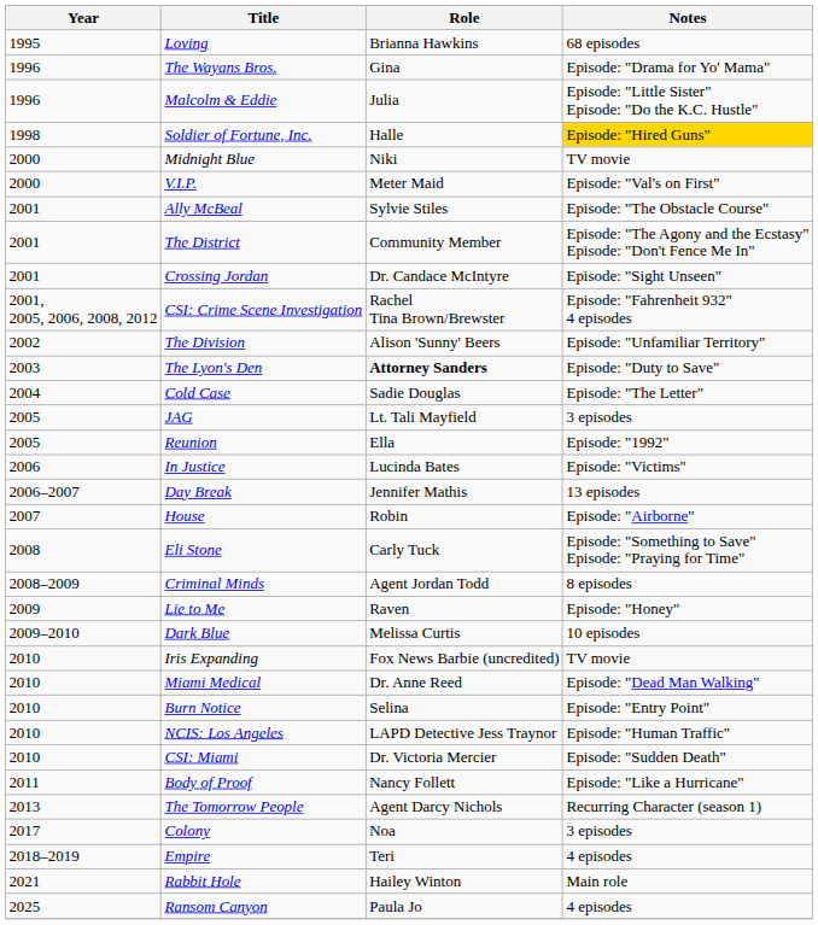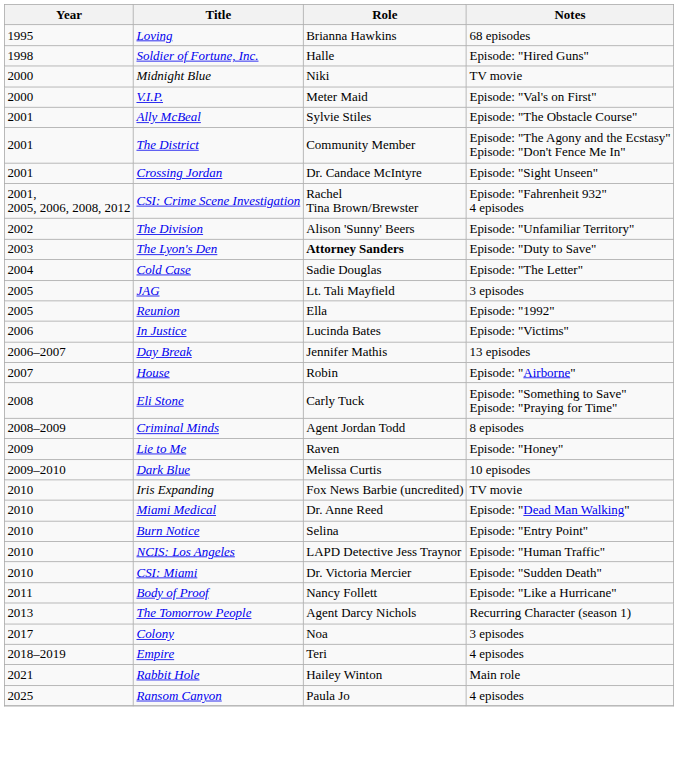 <table class="wikitable sortable">
 <tr>
 <th>Year</th>
 <th>Title</th>
 <th>Role</th>
 <th class="unsortable">Notes</th>
 </tr>
 <tr>
 <td>1995</td>
 <td><em><a href='#'>Loving</a></em></td>
 <td>Brianna Hawkins</td>
 <td>68 episodes</td>
 </tr>
 <tr>
-<td>1996</td>
-<td><em><a href='#'>The Wayans Bros.</a></em></td>
-<td>Gina</td>
-<td>Episode: "Drama for Yo' Mama"</td>
-</tr>
-<tr>
-<td>1996</td>
-<td><em><a href='#'>Malcolm & Eddie</a></em></td>
-<td>Julia</td>
-<td>Episode: "Little Sister"<br>Episode: "Do the K.C. Hustle"</td>
-</tr>
-<tr>
 <td>1998</td>
 <td><em><a href='#'>Soldier of Fortune, Inc.</a></em></td>
 <td>Halle</td>
-<td style="background: gold;">Episode: "Hired Guns"</td>
+<td>Episode: "Hired Guns"</td>
 </tr>
 <tr>
 <td>2000</td>
 <td><em>Midnight Blue</em></td>
 <td>Niki</td>
 <td>TV movie</td>
 </tr>
 <tr>
 <td>2000</td>
 <td><em><a href='#'>V.I.P.</a></em></td>
 <td>Meter Maid</td>
 <td>Episode: "Val's on First"</td>
 </tr>
 <tr>
 <td>2001</td>
 <td><em><a href='#'>Ally McBeal</a></em></td>
 <td>Sylvie Stiles</td>
 <td>Episode: "The Obstacle Course"</td>
 </tr>
 <tr>
 <td>2001</td>
 <td><em><a href='#'>The District</a></em></td>
 <td>Community Member</td>
 <td>Episode: "The Agony and the Ecstasy"<br>Episode: "Don't Fence Me In"</td>
 </tr>
 <tr>
 <td>2001</td>
 <td><em><a href='#'>Crossing Jordan</a></em></td>
 <td>Dr. Candace McIntyre</td>
 <td>Episode: "Sight Unseen"</td>
 </tr>
 <tr>
 <td>2001,<br>2005, 2006, 2008, 2012</td>
 <td><em><a href='#'>CSI: Crime Scene Investigation</a></em></td>
 <td>Rachel<br>Tina Brown/Brewster</td>
 <td>Episode: "Fahrenheit 932"<br>4 episodes</td>
 </tr>
 <tr>
 <td>2002</td>
 <td><em><a href='#'>The Division</a></em></td>
 <td>Alison 'Sunny' Beers</td>
 <td>Episode: "Unfamiliar Territory"</td>
 </tr>
 <tr>
 <td>2003</td>
 <td><em><a href='#'>The Lyon's Den</a></em></td>
 <td><strong>Attorney Sanders</strong></td>
 <td>Episode: "Duty to Save"</td>
 </tr>
 <tr>
 <td>2004</td>
 <td><em><a href='#'>Cold Case</a></em></td>
 <td>Sadie Douglas</td>
 <td>Episode: "The Letter"</td>
 </tr>
 <tr>
 <td>2005</td>
 <td><em><a href='#'>JAG</a></em></td>
 <td>Lt. Tali Mayfield</td>
 <td>3 episodes</td>
 </tr>
 <tr>
 <td>2005</td>
 <td><em><a href='#'>Reunion</a></em></td>
 <td>Ella</td>
 <td>Episode: "1992"</td>
 </tr>
 <tr>
 <td>2006</td>
 <td><em><a href='#'>In Justice</a></em></td>
 <td>Lucinda Bates</td>
 <td>Episode: "Victims"</td>
 </tr>
 <tr>
 <td>2006–2007</td>
 <td><em><a href='#'>Day Break</a></em></td>
 <td>Jennifer Mathis</td>
 <td>13 episodes</td>
 </tr>
 <tr>
 <td>2007</td>
 <td><em><a href='#'>House</a></em></td>
 <td>Robin</td>
 <td>Episode: "<a href='#'>Airborne</a>"</td>
 </tr>
 <tr>
 <td>2008</td>
 <td><em><a href='#'>Eli Stone</a></em></td>
 <td>Carly Tuck</td>
 <td>Episode: "Something to Save"<br>Episode: "Praying for Time"</td>
 </tr>
 <tr>
 <td>2008–2009</td>
 <td><em><a href='#'>Criminal Minds</a></em></td>
 <td>Agent Jordan Todd</td>
 <td>8 episodes</td>
 </tr>
 <tr>
 <td>2009</td>
 <td><em><a href='#'>Lie to Me</a></em></td>
 <td>Raven</td>
 <td>Episode: "Honey"</td>
 </tr>
 <tr>
 <td>2009–2010</td>
 <td><em><a href='#'>Dark Blue</a></em></td>
 <td>Melissa Curtis</td>
 <td>10 episodes</td>
 </tr>
 <tr>
 <td>2010</td>
 <td><em>Iris Expanding</em></td>
 <td>Fox News Barbie (uncredited)</td>
 <td>TV movie</td>
 </tr>
 <tr>
 <td>2010</td>
 <td><em><a href='#'>Miami Medical</a></em></td>
 <td>Dr. Anne Reed</td>
 <td>Episode: "<a href='#'>Dead Man Walking</a>"</td>
 </tr>
 <tr>
 <td>2010</td>
 <td><em><a href='#'>Burn Notice</a></em></td>
 <td>Selina</td>
 <td>Episode: "Entry Point"</td>
 </tr>
 <tr>
 <td>2010</td>
 <td><em><a href='#'>NCIS: Los Angeles</a></em></td>
 <td>LAPD Detective Jess Traynor</td>
 <td>Episode: "Human Traffic"</td>
 </tr>
 <tr>
 <td>2010</td>
 <td><em><a href='#'>CSI: Miami</a></em></td>
 <td>Dr. Victoria Mercier</td>
 <td>Episode: "Sudden Death"</td>
 </tr>
 <tr>
 <td>2011</td>
 <td><em><a href='#'>Body of Proof</a></em></td>
 <td>Nancy Follett</td>
 <td>Episode: "Like a Hurricane"</td>
 </tr>
 <tr>
 <td>2013</td>
 <td><em><a href='#'>The Tomorrow People</a></em></td>
 <td>Agent Darcy Nichols</td>
 <td>Recurring Character (season 1)</td>
 </tr>
 <tr>
 <td>2017</td>
 <td><em><a href='#'>Colony</a></em></td>
 <td>Noa</td>
 <td>3 episodes</td>
 </tr>
 <tr>
 <td>2018–2019</td>
 <td><em><a href='#'>Empire</a></em></td>
 <td>Teri</td>
 <td>4 episodes</td>
 </tr>
 <tr>
 <td>2021</td>
 <td><a href='#'><em>Rabbit Hole</em></a></td>
 <td>Hailey Winton</td>
 <td>Main role</td>
 </tr>
 <tr>
 <td>2025</td>
 <td><em><a href='#'>Ransom Canyon</a></em></td>
 <td>Paula Jo</td>
 <td>4 episodes</td>
 </tr>
 <tr>
 </tr>
 </table>
